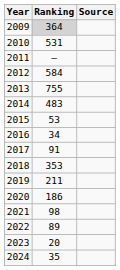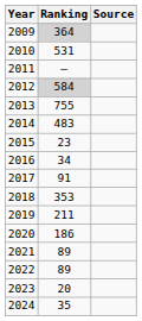 <table class="wikitable" style="text-align:center; font-size: 95%;">
 <tr>
 <th>Year</th>
 <th>Ranking</th>
 <th>Source</th>
 </tr>
 <tr>
 <td>2009</td>
 <td style="background: lightgrey;">364</td>
 <td></td>
 </tr>
 <tr>
 <td>2010</td>
 <td>531</td>
 <td></td>
 </tr>
 <tr>
 <td>2011</td>
 <td>–</td>
 <td></td>
 </tr>
 <tr>
 <td>2012</td>
-<td>584</td>
+<td style="background: lightgrey;">584</td>
 <td></td>
 </tr>
 <tr>
 <td>2013</td>
 <td>755</td>
 <td></td>
 </tr>
 <tr>
 <td>2014</td>
 <td>483</td>
 <td></td>
 </tr>
 <tr>
 <td>2015</td>
-<td>53</td>
+<td>23</td>
 <td></td>
 </tr>
 <tr>
 <td>2016</td>
 <td>34</td>
 <td></td>
 </tr>
 <tr>
 <td>2017</td>
 <td>91</td>
 <td></td>
 </tr>
 <tr>
 <td>2018</td>
 <td>353</td>
 <td></td>
 </tr>
 <tr>
 <td>2019</td>
 <td>211</td>
 <td></td>
 </tr>
 <tr>
 <td>2020</td>
 <td>186</td>
 <td></td>
 </tr>
 <tr>
 <td>2021</td>
-<td>98</td>
+<td>89</td>
 <td></td>
 </tr>
 <tr>
 <td>2022</td>
 <td>89</td>
 <td></td>
 </tr>
 <tr>
 <td>2023</td>
 <td>20</td>
 <td></td>
 </tr>
 <tr>
 <td>2024</td>
 <td>35</td>
 <td></td>
 </tr>
 </table>
